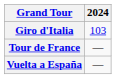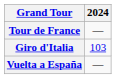 <table class="wikitable plainrowheaders">
 <tr>
 <th scope="col"><a href='#'>Grand Tour</a></th>
 <th scope="col">2024</th>
 </tr>
 <tr style="text-align:center;">
+<th scope="row"> <a href='#'>Tour de France</a></th>
+<td>—</td>
+</tr>
+<tr style="text-align:center;">
 <th scope="row"> <a href='#'>Giro d'Italia</a></th>
 <td><a href='#'>103</a></td>
-</tr>
-<tr style="text-align:center;">
-<th scope="row"> <a href='#'>Tour de France</a></th>
-<td>—</td>
 </tr>
 <tr style="text-align:center;">
 <th scope="row"> <a href='#'>Vuelta a España</a></th>
 <td>—</td>
 </tr>
 </table>
